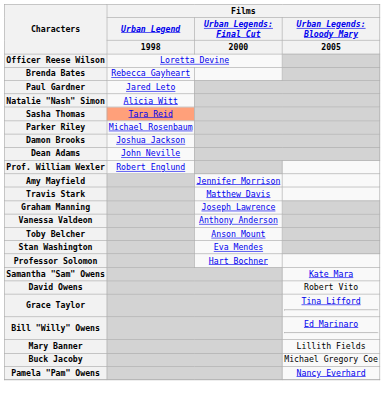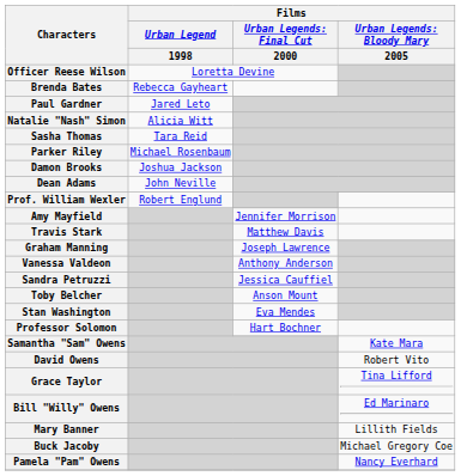 <table class="wikitable"  style="text-align:center;">
 <tr>
 <th rowspan="3">Characters</th>
 <th colspan="3">Films</th>
 </tr>
 <tr>
 <th><em><a href='#'>Urban Legend</a></em></th>
 <th><em><a href='#'>Urban Legends:<br>Final Cut</a></em></th>
 <th><em><a href='#'>Urban Legends:<br>Bloody Mary</a></em></th>
 </tr>
 <tr>
 <th>1998</th>
 <th>2000</th>
 <th>2005</th>
 </tr>
 <tr>
 <th>Officer Reese Wilson</th>
 <td colspan="2"><a href='#'>Loretta Devine</a></td>
 <td style="background:lightgrey;"> </td>
 </tr>
 <tr>
 <th>Brenda Bates</th>
 <td><a href='#'>Rebecca Gayheart</a></td>
 <td></td>
 <td style="background:lightgrey;"> </td>
 </tr>
 <tr>
 <th>Paul Gardner</th>
 <td><a href='#'>Jared Leto</a></td>
 <td colspan="2" style="background:lightgrey;"> </td>
 </tr>
 <tr>
 <th>Natalie "Nash" Simon</th>
 <td><a href='#'>Alicia Witt</a></td>
 <td colspan="2" style="background:lightgrey;"> </td>
 </tr>
 <tr>
 <th>Sasha Thomas</th>
-<td style="background: lightsalmon;"><a href='#'>Tara Reid</a></td>
+<td><a href='#'>Tara Reid</a></td>
 <td colspan="2" style="background:lightgrey;"> </td>
 </tr>
 <tr>
 <th>Parker Riley</th>
 <td><a href='#'>Michael Rosenbaum</a></td>
 <td colspan="2" style="background:lightgrey;"> </td>
 </tr>
 <tr>
 <th>Damon Brooks</th>
 <td><a href='#'>Joshua Jackson</a></td>
 <td colspan="2" style="background:lightgrey;"> </td>
 </tr>
 <tr>
 <th>Dean Adams</th>
 <td><a href='#'>John Neville</a></td>
 <td colspan="2" style="background:lightgrey;"> </td>
 </tr>
 <tr>
 <th>Prof. William Wexler</th>
 <td><a href='#'>Robert Englund</a></td>
 <td style="background:lightgrey;"> </td>
 <td></td>
 </tr>
 <tr>
 <th>Amy Mayfield</th>
 <td style="background:lightgrey;"> </td>
 <td><a href='#'>Jennifer Morrison</a></td>
 <td></td>
 </tr>
 <tr>
 <th>Travis Stark<br></th>
 <td style="background:lightgrey;"> </td>
 <td><a href='#'>Matthew Davis</a></td>
 <td></td>
 </tr>
 <tr>
 <th>Graham Manning</th>
 <td style="background:lightgrey;"> </td>
 <td><a href='#'>Joseph Lawrence</a></td>
 <td style="background:lightgrey;"> </td>
 </tr>
 <tr>
 <th>Vanessa Valdeon</th>
 <td style="background:lightgrey;"> </td>
 <td><a href='#'>Anthony Anderson</a></td>
+<td style="background:lightgrey;"> </td>
+</tr>
+<tr>
+<th>Sandra Petruzzi</th>
+<td style="background:lightgrey;"> </td>
+<td><a href='#'>Jessica Cauffiel</a></td>
 <td style="background:lightgrey;"> </td>
 </tr>
 <tr>
 <th>Toby Belcher</th>
 <td style="background:lightgrey;"> </td>
 <td><a href='#'>Anson Mount</a></td>
 <td style="background:lightgrey;"> </td>
 </tr>
 <tr>
 <th>Stan Washington</th>
 <td style="background:lightgrey;"> </td>
 <td><a href='#'>Eva Mendes</a></td>
 <td style="background:lightgrey;"> </td>
 </tr>
 <tr>
 <th>Professor Solomon</th>
 <td style="background:lightgrey;"> </td>
 <td><a href='#'>Hart Bochner</a></td>
 <td></td>
 </tr>
 <tr>
 <th>Samantha "Sam" Owens</th>
 <td colspan="2" style="background:lightgrey;"> </td>
 <td><a href='#'>Kate Mara</a></td>
 </tr>
 <tr>
 <th>David Owens</th>
 <td colspan="2" style="background:lightgrey;"> </td>
 <td>Robert Vito</td>
 </tr>
 <tr>
 <th>Grace Taylor</th>
 <td colspan="2" style="background:lightgrey;"> </td>
 <td><a href='#'>Tina Lifford</a><hr></td>
 </tr>
 <tr>
 <th>Bill "Willy" Owens</th>
 <td colspan="2" style="background:lightgrey;"> </td>
 <td><a href='#'>Ed Marinaro</a><hr></td>
 </tr>
 <tr>
 <th>Mary Banner</th>
 <td colspan="2" style="background:lightgrey;"> </td>
 <td>Lillith Fields</td>
 </tr>
 <tr>
 <th>Buck Jacoby</th>
 <td colspan="2" style="background:lightgrey;"> </td>
 <td>Michael Gregory Coe</td>
 </tr>
 <tr>
 <th>Pamela "Pam" Owens</th>
 <td colspan="2" style="background:lightgrey;"> </td>
 <td><a href='#'>Nancy Everhard</a></td>
 </tr>
 <tr>
 </tr>
 </table>
